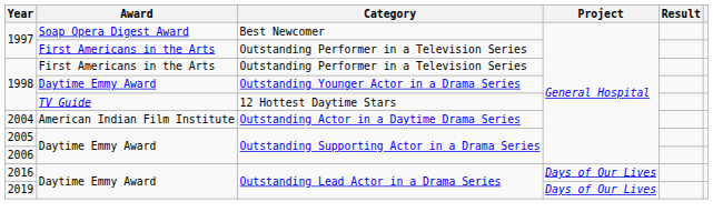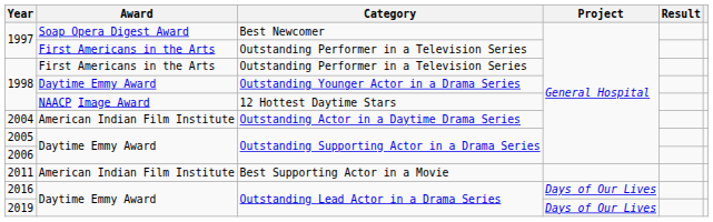 <table class="wikitable sortable plainrowheaders">
 <tr>
 <th scope="col">Year</th>
 <th scope="col">Award</th>
 <th scope="col">Category</th>
 <th scope="col">Project</th>
 <th scope="col">Result</th>
 <th scope="col" class="unsortable"></th>
 </tr>
 <tr>
 <td rowspan="2" align=center>1997</td>
 <td><a href='#'>Soap Opera Digest Award</a></td>
 <td>Best Newcomer</td>
 <td rowspan="8"><em><a href='#'>General Hospital</a></em></td>
 <td></td>
 <td align=center></td>
 </tr>
 <tr>
 <td><a href='#'>First Americans in the Arts</a></td>
 <td>Outstanding Performer in a Television Series</td>
 <td></td>
 <td align=center></td>
 </tr>
 <tr>
 <td rowspan="3" align=center>1998</td>
 <td>First Americans in the Arts</td>
 <td>Outstanding Performer in a Television Series</td>
 <td></td>
 <td align=center></td>
 </tr>
 <tr>
 <td><a href='#'>Daytime Emmy Award</a></td>
 <td><a href='#'>Outstanding Younger Actor in a Drama Series</a></td>
 <td></td>
 <td align=center></td>
 </tr>
 <tr>
-<td><em><a href='#'>TV Guide</a></em></td>
+<td><a href='#'>NAACP</a> <a href='#'>Image Award</a></td>
 <td>12 Hottest Daytime Stars</td>
 <td></td>
 <td align=center></td>
 </tr>
 <tr>
 <td align=center>2004</td>
 <td>American Indian Film Institute</td>
 <td><a href='#'>Outstanding Actor in a Daytime Drama Series</a></td>
 <td></td>
 <td align=center></td>
 </tr>
 <tr>
 <td align=center>2005</td>
 <td rowspan="2">Daytime Emmy Award</td>
 <td rowspan="2"><a href='#'>Outstanding Supporting Actor in a Drama Series</a></td>
 <td></td>
 <td align=center></td>
 </tr>
 <tr>
 <td align=center>2006</td>
 <td></td>
 <td align=center></td>
 </tr>
 <tr>
+<td align=center>2011</td>
+<td>American Indian Film Institute</td>
+<td>Best Supporting Actor in a Movie</td>
+<td></td>
+<td></td>
+<td align=center></td>
+</tr>
+<tr>
 <td align=center>2016</td>
 <td rowspan="2">Daytime Emmy Award</td>
 <td rowspan="2"><a href='#'>Outstanding Lead Actor in a Drama Series</a></td>
 <td><em><a href='#'>Days of Our Lives</a></em></td>
 <td></td>
 <td align=center></td>
 </tr>
 <tr>
 <td align=center>2019</td>
 <td><em><a href='#'>Days of Our Lives</a></em></td>
 <td></td>
 <td></td>
 </tr>
 </table>
